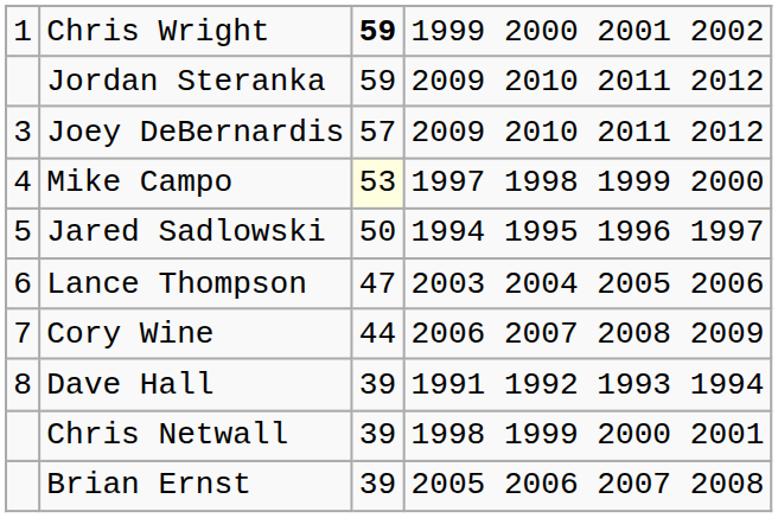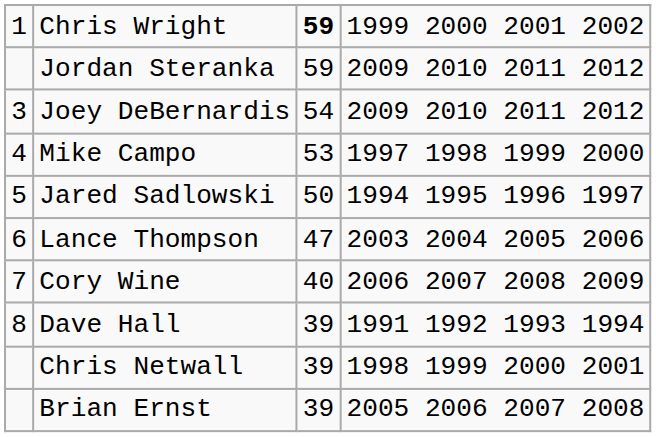 <table class="wikitable">
 <tr>
 </tr>
 <tr>
 <td>1</td>
 <td>Chris Wright</td>
 <td><strong>59</strong></td>
 <td>1999 2000 2001 2002</td>
 </tr>
 <tr>
 <td></td>
 <td>Jordan Steranka</td>
 <td>59</td>
 <td>2009 2010 2011 2012</td>
 </tr>
 <tr>
 <td>3</td>
 <td>Joey DeBernardis</td>
-<td>57</td>
+<td>54</td>
 <td>2009 2010 2011 2012</td>
 </tr>
 <tr>
 <td>4</td>
 <td>Mike Campo</td>
-<td style="background: lightyellow;">53</td>
+<td>53</td>
 <td>1997 1998 1999 2000</td>
 </tr>
 <tr>
 <td>5</td>
 <td>Jared Sadlowski</td>
 <td>50</td>
 <td>1994 1995 1996 1997</td>
 </tr>
 <tr>
 <td>6</td>
 <td>Lance Thompson</td>
 <td>47</td>
 <td>2003 2004 2005 2006</td>
 </tr>
 <tr>
 <td>7</td>
 <td>Cory Wine</td>
-<td>44</td>
+<td>40</td>
 <td>2006 2007 2008 2009</td>
 </tr>
 <tr>
 <td>8</td>
 <td>Dave Hall</td>
 <td>39</td>
 <td>1991 1992 1993 1994</td>
 </tr>
 <tr>
 <td></td>
 <td>Chris Netwall</td>
 <td>39</td>
 <td>1998 1999 2000 2001</td>
 </tr>
 <tr>
 <td></td>
 <td>Brian Ernst</td>
 <td>39</td>
 <td>2005 2006 2007 2008</td>
 </tr>
 </table>
